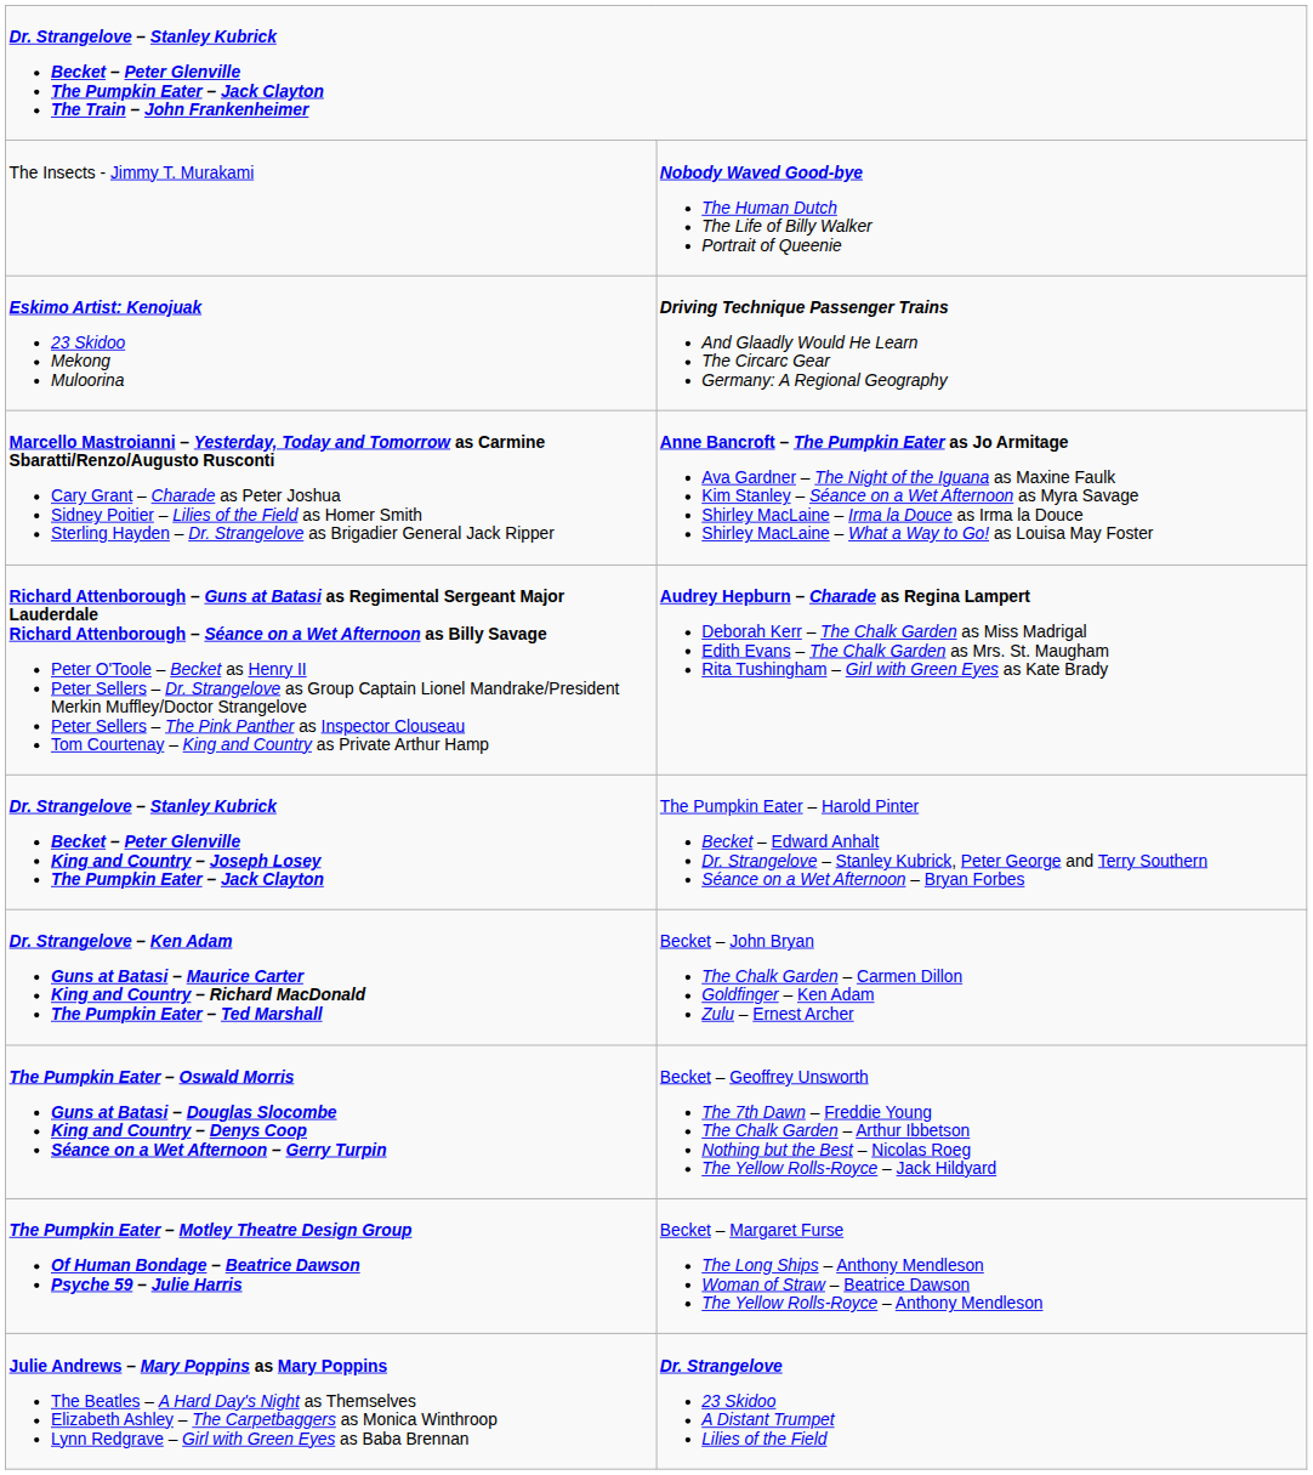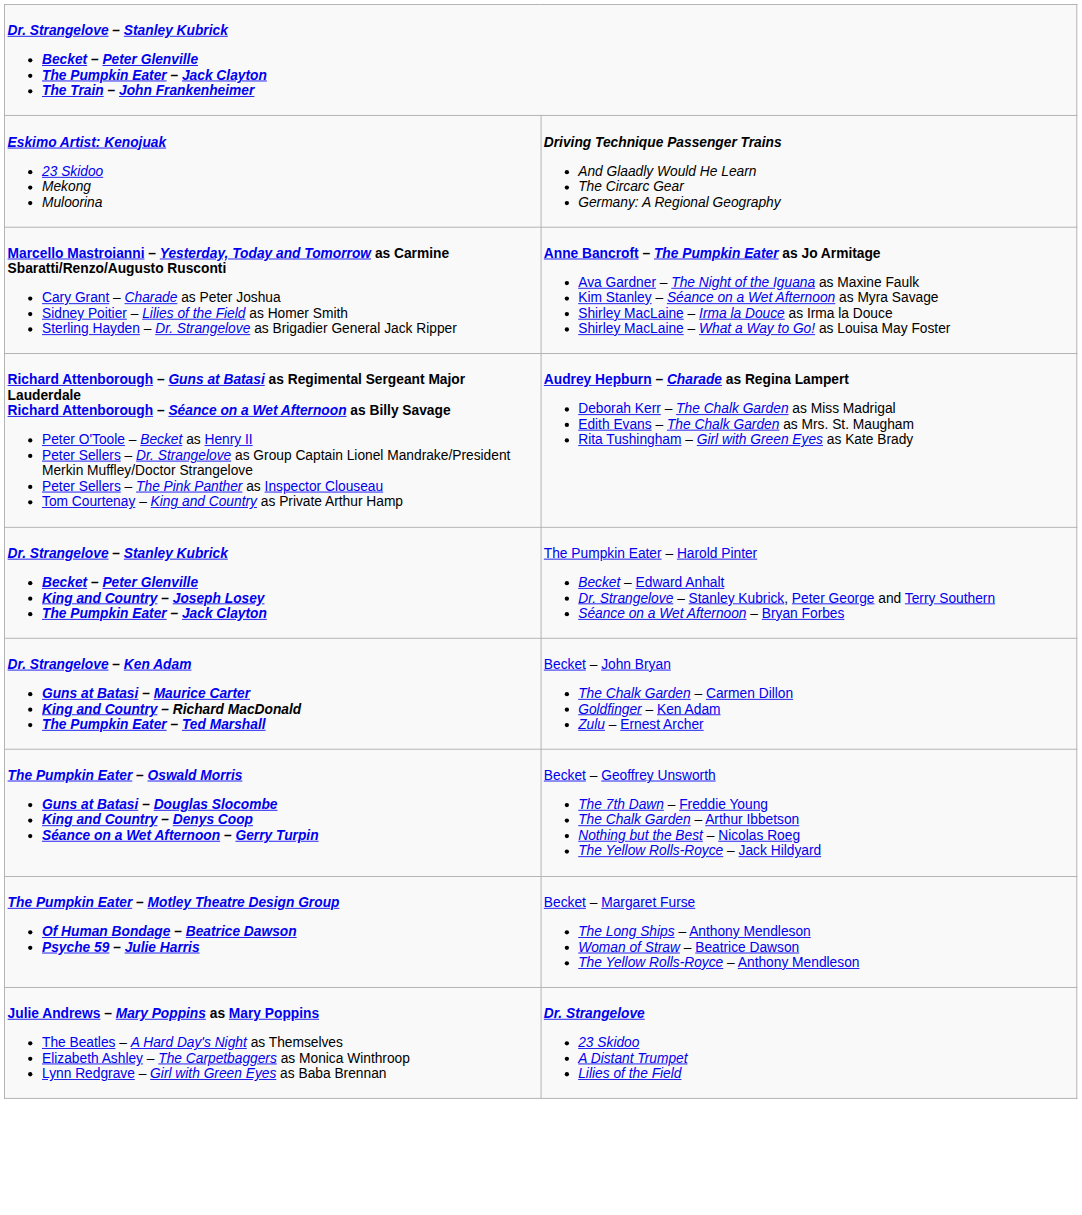 <table class=wikitable>
 <tr>
 <td valign="top" width="50%" colspan="2"><br><strong><em><a href='#'>Dr. Strangelove</a><em> – <a href='#'>Stanley Kubrick</a><strong><ul><li></em><a href='#'>Becket</a><em> – <a href='#'>Peter Glenville</a></li><li></em><a href='#'>The Pumpkin Eater</a><em> – <a href='#'>Jack Clayton</a></li><li></em><a href='#'>The Train</a><em> – <a href='#'>John Frankenheimer</a></li></ul></td>
-</tr>
-<tr>
-<td valign="top" width="50%"><br></em></strong>The Insects</em> - <a href='#'>Jimmy T. Murakami</a></strong></td>
-<td valign="top" width="50%"><br><strong><em><a href='#'>Nobody Waved Good-bye</a></em></strong><ul><li><em><a href='#'>The Human Dutch</a></em></li><li><em>The Life of Billy Walker</em></li><li><em>Portrait of Queenie</em></li></ul></td>
 </tr>
 <tr>
 <td valign="top" width="50%"><br><strong><em><a href='#'>Eskimo Artist: Kenojuak</a></em></strong><ul><li><em><a href='#'>23 Skidoo</a></em></li><li><em>Mekong</em></li><li><em>Muloorina</em></li></ul></td>
 <td valign="top" width="50%"><br><strong><em>Driving Technique Passenger Trains</em></strong><ul><li><em>And Glaadly Would He Learn</em></li><li><em>The Circarc Gear</em></li><li><em>Germany: A Regional Geography</em></li></ul></td>
 </tr>
 <tr>
 <td valign="top" width="50%"><br><strong><a href='#'>Marcello Mastroianni</a> – <em><a href='#'>Yesterday, Today and Tomorrow</a></em> as Carmine Sbaratti/Renzo/Augusto Rusconti</strong><ul><li><a href='#'>Cary Grant</a> – <em><a href='#'>Charade</a></em> as Peter Joshua</li><li><a href='#'>Sidney Poitier</a> – <em><a href='#'>Lilies of the Field</a></em> as Homer Smith</li><li><a href='#'>Sterling Hayden</a> – <em><a href='#'>Dr. Strangelove</a></em> as Brigadier General Jack Ripper</li></ul></td>
 <td valign="top" width="50%"><br><strong><a href='#'>Anne Bancroft</a> – <em><a href='#'>The Pumpkin Eater</a></em> as Jo Armitage</strong><ul><li><a href='#'>Ava Gardner</a> – <em><a href='#'>The Night of the Iguana</a></em> as Maxine Faulk</li><li><a href='#'>Kim Stanley</a> – <em><a href='#'>Séance on a Wet Afternoon</a></em> as Myra Savage</li><li><a href='#'>Shirley MacLaine</a> – <em><a href='#'>Irma la Douce</a></em> as Irma la Douce</li><li><a href='#'>Shirley MacLaine</a> – <em><a href='#'>What a Way to Go!</a></em> as Louisa May Foster</li></ul></td>
 </tr>
 <tr>
 <td valign="top" width="50%"><br><strong><a href='#'>Richard Attenborough</a> – <em><a href='#'>Guns at Batasi</a></em> as Regimental Sergeant Major Lauderdale<br><a href='#'>Richard Attenborough</a> – <em><a href='#'>Séance on a Wet Afternoon</a></em> as Billy Savage</strong><ul><li><a href='#'>Peter O'Toole</a> – <em><a href='#'>Becket</a></em> as <a href='#'>Henry II</a></li><li><a href='#'>Peter Sellers</a> – <em><a href='#'>Dr. Strangelove</a></em> as Group Captain Lionel Mandrake/President Merkin Muffley/Doctor Strangelove</li><li><a href='#'>Peter Sellers</a> – <em><a href='#'>The Pink Panther</a></em> as <a href='#'>Inspector Clouseau</a></li><li><a href='#'>Tom Courtenay</a> – <em><a href='#'>King and Country</a></em> as Private Arthur Hamp</li></ul></td>
 <td valign="top" width="50%"><br><strong><a href='#'>Audrey Hepburn</a> – <em><a href='#'>Charade</a></em> as Regina Lampert</strong><ul><li><a href='#'>Deborah Kerr</a> – <em><a href='#'>The Chalk Garden</a></em> as Miss Madrigal</li><li><a href='#'>Edith Evans</a> – <em><a href='#'>The Chalk Garden</a></em> as Mrs. St. Maugham</li><li><a href='#'>Rita Tushingham</a> – <em><a href='#'>Girl with Green Eyes</a></em> as Kate Brady</li></ul></td>
 </tr>
 <tr>
 <td valign="top" width="50%"><br><strong><em><a href='#'>Dr. Strangelove</a><em> – <a href='#'>Stanley Kubrick</a><strong><ul><li></em><a href='#'>Becket</a><em> – <a href='#'>Peter Glenville</a></li><li></em><a href='#'>King and Country</a><em> – <a href='#'>Joseph Losey</a></li><li></em><a href='#'>The Pumpkin Eater</a><em> – <a href='#'>Jack Clayton</a></li></ul></td>
 <td valign="top" width="50%"><br></em></strong><a href='#'>The Pumpkin Eater</a></em> – <a href='#'>Harold Pinter</a></strong><ul><li><em><a href='#'>Becket</a></em> – <a href='#'>Edward Anhalt</a></li><li><em><a href='#'>Dr. Strangelove</a></em> – <a href='#'>Stanley Kubrick</a>, <a href='#'>Peter George</a> and <a href='#'>Terry Southern</a></li><li><em><a href='#'>Séance on a Wet Afternoon</a></em> – <a href='#'>Bryan Forbes</a></li></ul></td>
 </tr>
 <tr>
 <td valign="top" width="50%"><br><strong><em><a href='#'>Dr. Strangelove</a><em> – <a href='#'>Ken Adam</a><strong><ul><li></em><a href='#'>Guns at Batasi</a><em> – <a href='#'>Maurice Carter</a></li><li></em><a href='#'>King and Country</a><em> – Richard MacDonald</li><li></em><a href='#'>The Pumpkin Eater</a><em> – <a href='#'>Ted Marshall</a></li></ul></td>
 <td valign="top" width="50%"><br></em></strong><a href='#'>Becket</a></em> – <a href='#'>John Bryan</a></strong><ul><li><em><a href='#'>The Chalk Garden</a></em> – <a href='#'>Carmen Dillon</a></li><li><em><a href='#'>Goldfinger</a></em> – <a href='#'>Ken Adam</a></li><li><em><a href='#'>Zulu</a></em> – <a href='#'>Ernest Archer</a></li></ul></td>
 </tr>
 <tr>
 <td valign="top" width="50%"><br><strong><em><a href='#'>The Pumpkin Eater</a><em> – <a href='#'>Oswald Morris</a><strong><ul><li></em><a href='#'>Guns at Batasi</a><em> – <a href='#'>Douglas Slocombe</a></li><li></em><a href='#'>King and Country</a><em> – <a href='#'>Denys Coop</a></li><li></em><a href='#'>Séance on a Wet Afternoon</a><em> – <a href='#'>Gerry Turpin</a></li></ul></td>
 <td valign="top" width="50%"><br></em></strong><a href='#'>Becket</a></em> – <a href='#'>Geoffrey Unsworth</a></strong><ul><li><em><a href='#'>The 7th Dawn</a></em> – <a href='#'>Freddie Young</a></li><li><em><a href='#'>The Chalk Garden</a></em> – <a href='#'>Arthur Ibbetson</a></li><li><em><a href='#'>Nothing but the Best</a></em> – <a href='#'>Nicolas Roeg</a></li><li><em><a href='#'>The Yellow Rolls-Royce</a></em> – <a href='#'>Jack Hildyard</a></li></ul></td>
 </tr>
 <tr>
 <td valign="top" width="50%"><br><strong><em><a href='#'>The Pumpkin Eater</a><em> – <a href='#'>Motley Theatre Design Group</a><strong><ul><li></em><a href='#'>Of Human Bondage</a><em> – <a href='#'>Beatrice Dawson</a></li><li></em><a href='#'>Psyche 59</a><em> – <a href='#'>Julie Harris</a></li></ul></td>
 <td valign="top" width="50%"><br></em></strong><a href='#'>Becket</a></em> – <a href='#'>Margaret Furse</a></strong><ul><li><em><a href='#'>The Long Ships</a></em> – <a href='#'>Anthony Mendleson</a></li><li><em><a href='#'>Woman of Straw</a></em> – <a href='#'>Beatrice Dawson</a></li><li><em><a href='#'>The Yellow Rolls-Royce</a></em> – <a href='#'>Anthony Mendleson</a></li></ul></td>
 </tr>
 <tr>
 <td valign="top" width="50%"><br><strong><a href='#'>Julie Andrews</a> – <em><a href='#'>Mary Poppins</a></em> as <a href='#'>Mary Poppins</a></strong><ul><li><a href='#'>The Beatles</a> – <em><a href='#'>A Hard Day's Night</a></em> as Themselves</li><li><a href='#'>Elizabeth Ashley</a> – <em><a href='#'>The Carpetbaggers</a></em> as Monica Winthroop</li><li><a href='#'>Lynn Redgrave</a> – <em><a href='#'>Girl with Green Eyes</a></em> as Baba Brennan</li></ul></td>
 <td valign="top" width="50%"><br><strong><em><a href='#'>Dr. Strangelove</a></em></strong><ul><li><em><a href='#'>23 Skidoo</a></em></li><li><em><a href='#'>A Distant Trumpet</a></em></li><li><em><a href='#'>Lilies of the Field</a></em></li></ul></td>
 </tr>
 </table>
